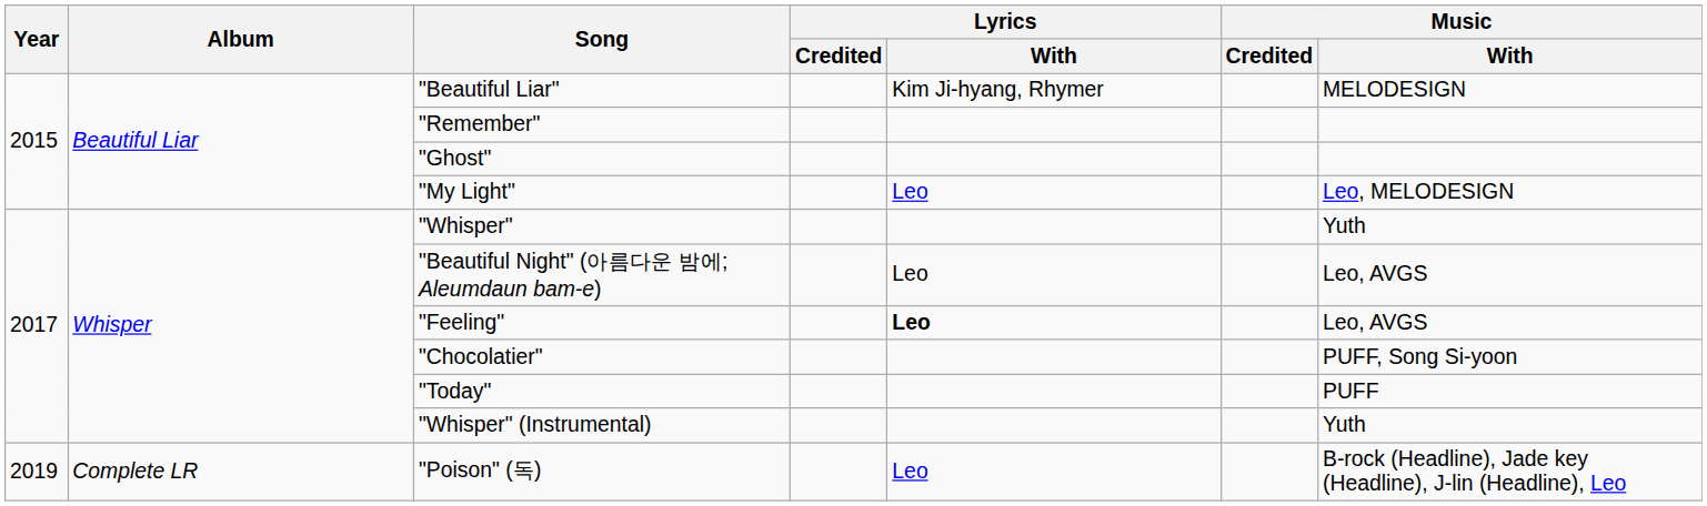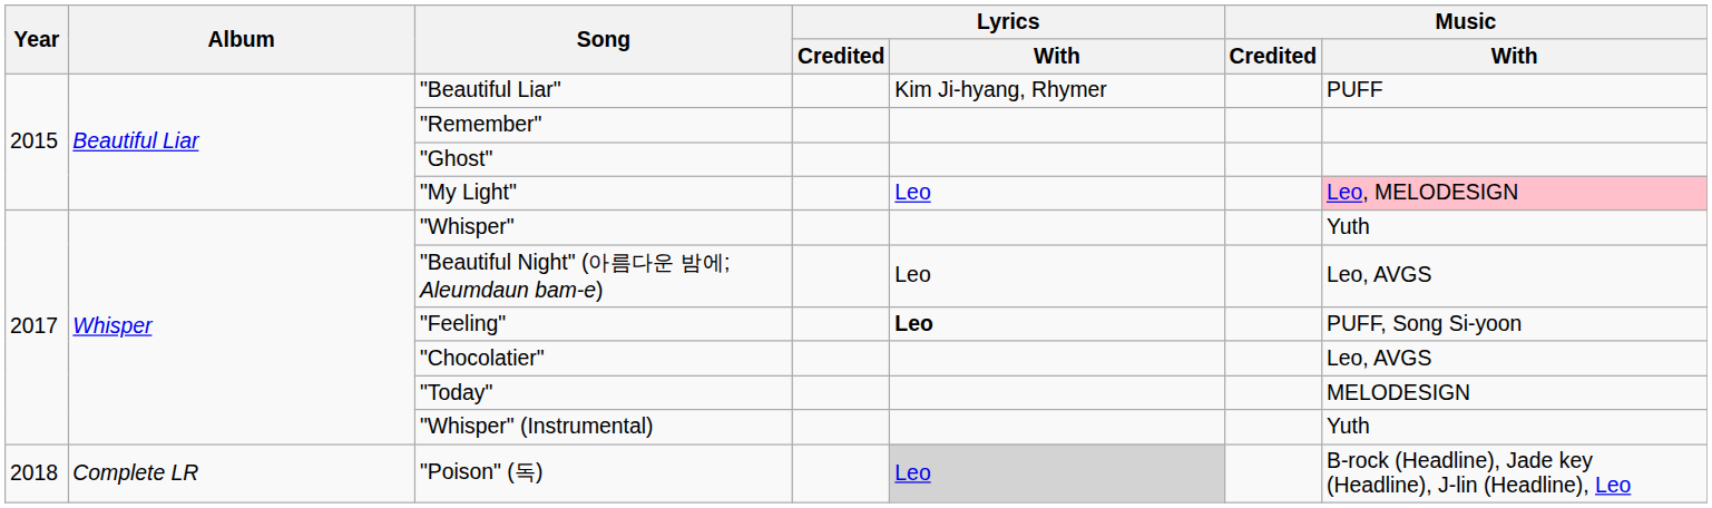 <table class="wikitable"  style="width:100%">
 <tr>
 <th rowspan=2 width=50px>Year</th>
 <th rowspan=2 width=800px>Album</th>
 <th rowspan=2 width=800px>Song</th>
 <th colspan="2">Lyrics</th>
 <th colspan="2">Music</th>
 </tr>
 <tr>
 <th width=50px>Credited</th>
 <th width=800px>With</th>
 <th width=50px>Credited</th>
 <th width=800px>With</th>
 </tr>
 <tr>
 <td rowspan="4">2015</td>
 <td rowspan="4"><em><a href='#'>Beautiful Liar</a></em></td>
 <td>"Beautiful Liar"</td>
 <td></td>
 <td>Kim Ji-hyang, Rhymer</td>
 <td></td>
-<td>MELODESIGN</td>
+<td>PUFF</td>
 </tr>
 <tr>
 <td>"Remember"</td>
 <td></td>
 <td></td>
 <td></td>
 <td></td>
 </tr>
 <tr>
 <td>"Ghost"</td>
 <td></td>
 <td></td>
 <td></td>
 <td></td>
 </tr>
 <tr>
 <td>"My Light"</td>
 <td></td>
 <td><a href='#'>Leo</a></td>
 <td></td>
-<td><a href='#'>Leo</a>, MELODESIGN</td>
+<td style="background: pink;"><a href='#'>Leo</a>, MELODESIGN</td>
 </tr>
 <tr>
 <td rowspan="6">2017</td>
 <td rowspan="6"><a href='#'><em>Whisper</em></a></td>
 <td>"Whisper"</td>
 <td></td>
 <td></td>
 <td></td>
 <td>Yuth</td>
 </tr>
 <tr>
 <td>"Beautiful Night" (아름다운 밤에; <em>Aleumdaun bam-e</em>)</td>
 <td></td>
 <td>Leo</td>
 <td></td>
 <td>Leo, AVGS</td>
 </tr>
 <tr>
 <td>"Feeling"</td>
 <td></td>
 <td><strong>Leo</strong></td>
 <td></td>
-<td>Leo, AVGS</td>
+<td>PUFF, Song Si-yoon</td>
 </tr>
 <tr>
 <td>"Chocolatier"</td>
 <td></td>
 <td></td>
 <td></td>
-<td>PUFF, Song Si-yoon</td>
+<td>Leo, AVGS</td>
 </tr>
 <tr>
 <td>"Today"</td>
 <td></td>
 <td></td>
 <td></td>
-<td>PUFF</td>
+<td>MELODESIGN</td>
 </tr>
 <tr>
 <td>"Whisper" (Instrumental)</td>
 <td></td>
 <td></td>
 <td></td>
 <td>Yuth</td>
 </tr>
 <tr>
-<td>2019</td>
+<td>2018</td>
 <td><em>Complete LR</em></td>
 <td>"Poison" (독)</td>
 <td></td>
-<td><a href='#'>Leo</a></td>
+<td style="background: lightgrey;"><a href='#'>Leo</a></td>
 <td></td>
 <td>B-rock (Headline), Jade key (Headline), J-lin (Headline), <a href='#'>Leo</a></td>
 </tr>
 </table>
